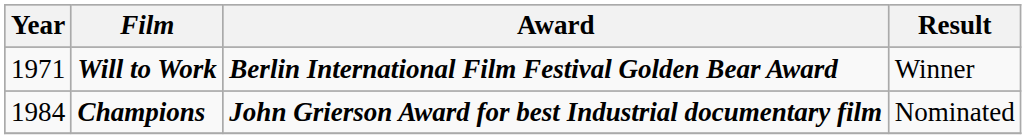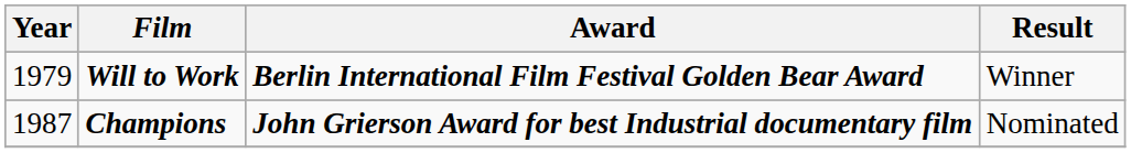 <table class="wikitable">
 <tr>
 <th>Year</th>
 <th><strong><em>Film</em></strong></th>
 <th>Award</th>
 <th>Result</th>
 </tr>
 <tr>
-<td>1971</td>
+<td>1979</td>
 <td><strong><em>Will to Work</em></strong></td>
 <td><strong><em>Berlin International Film Festival Golden Bear Award</em></strong></td>
 <td>Winner</td>
 </tr>
 <tr>
-<td>1984</td>
+<td>1987</td>
 <td><strong><em>Champions</em></strong></td>
 <td><strong><em>John Grierson Award for best Industrial documentary film</em></strong></td>
 <td>Nominated</td>
 </tr>
 <tr>
 </tr>
 </table>
